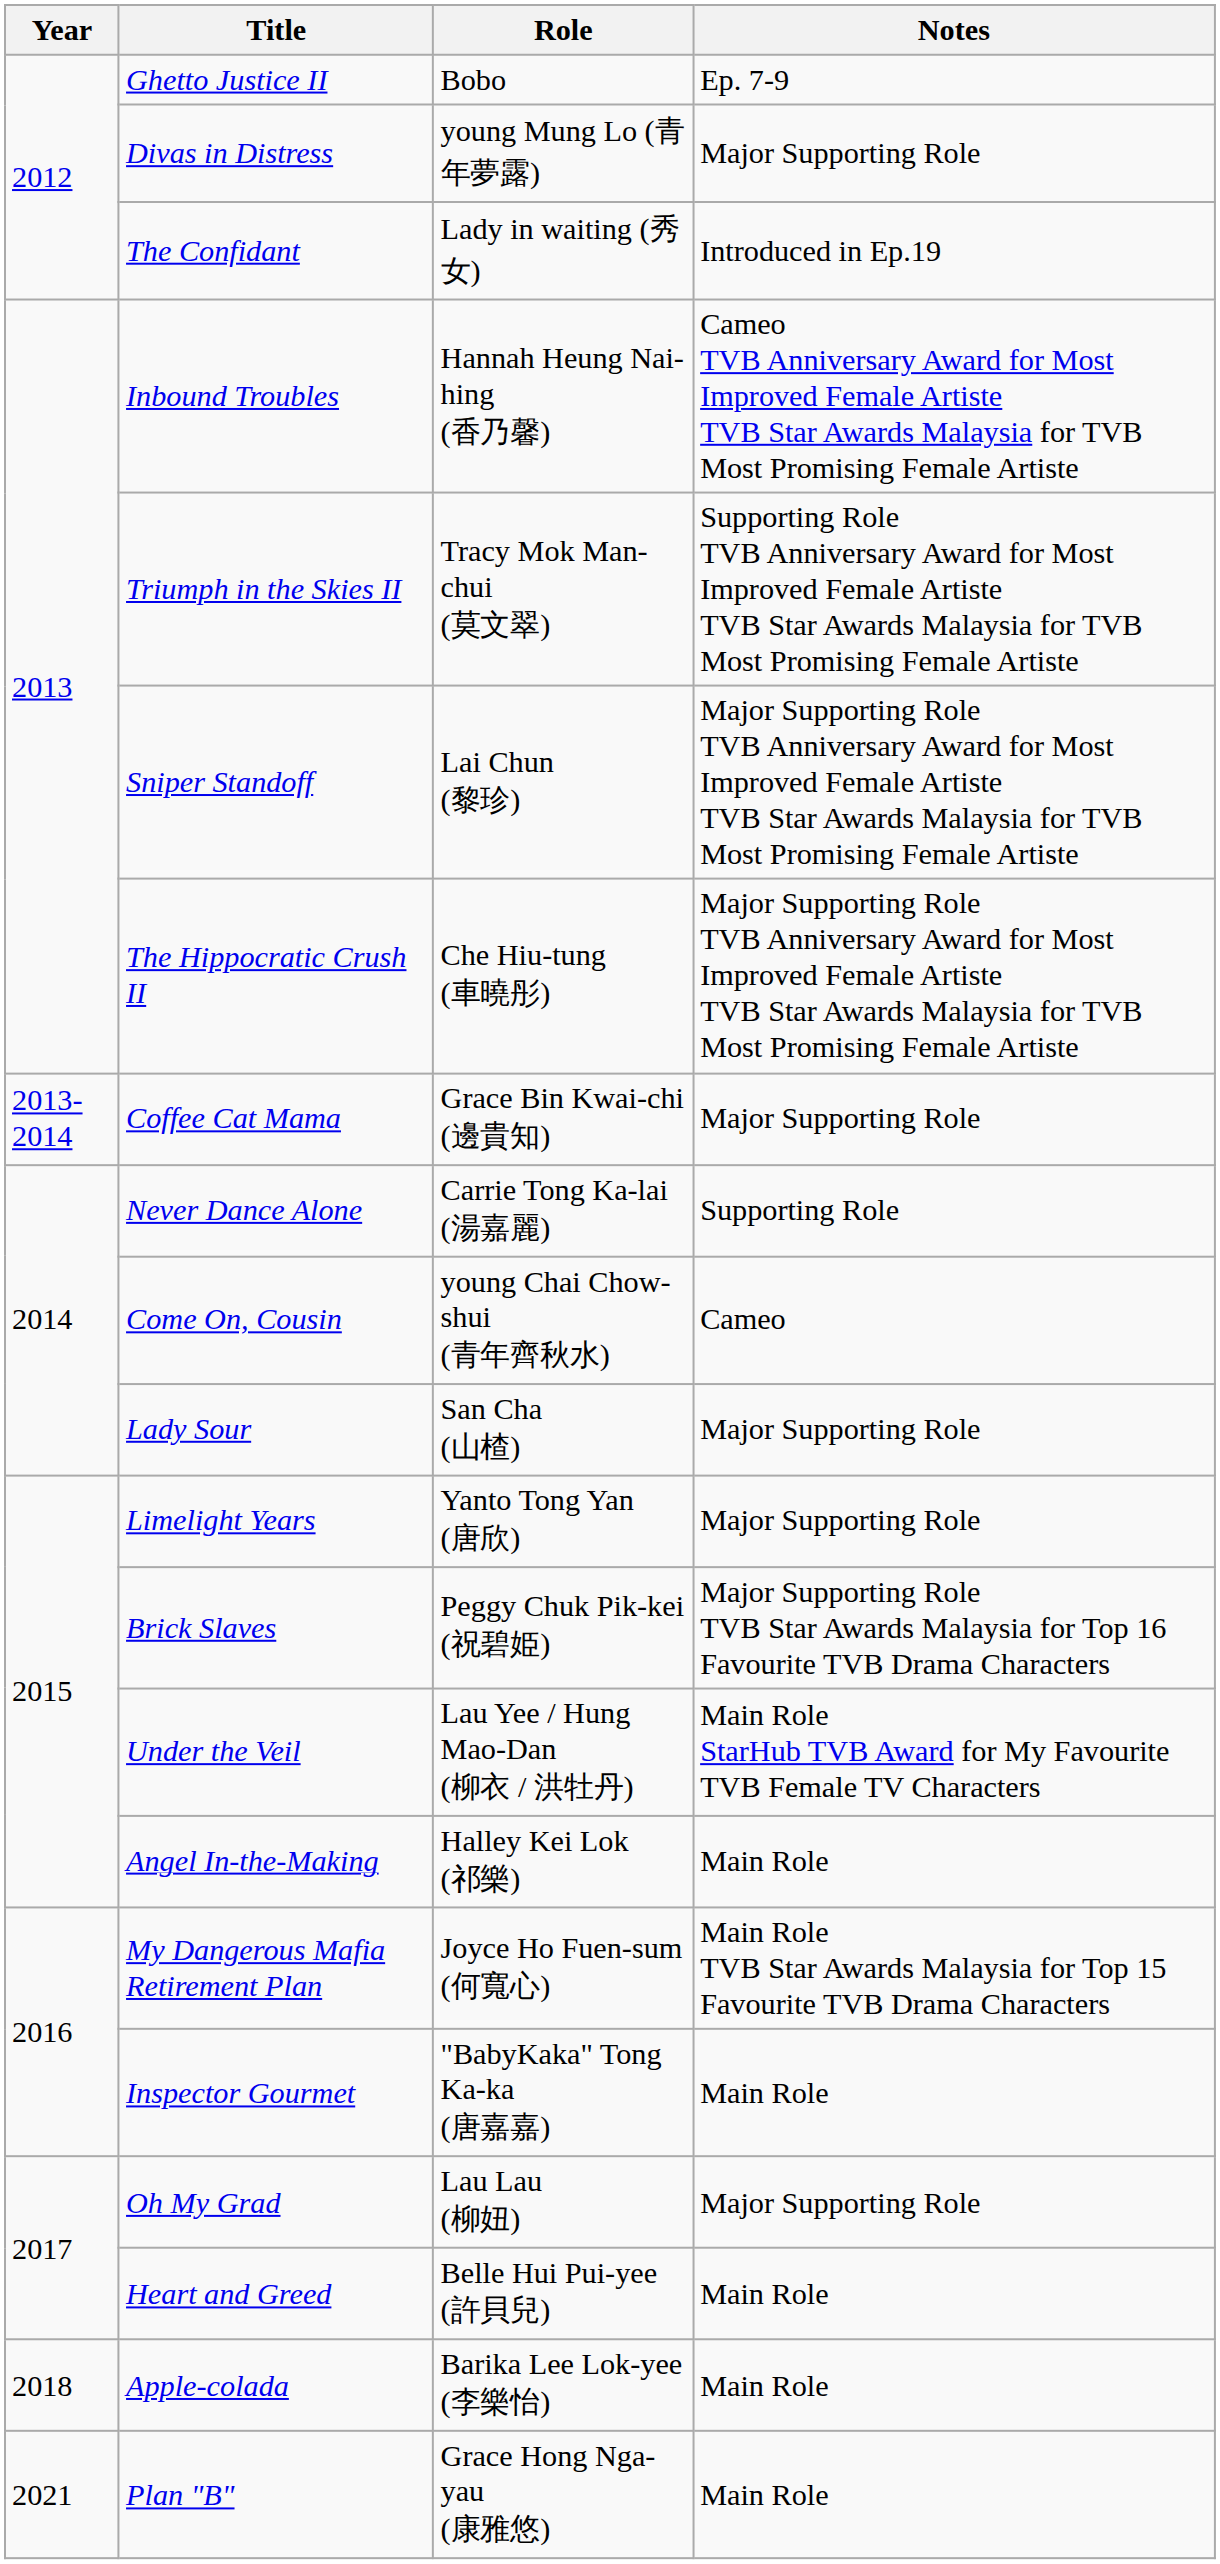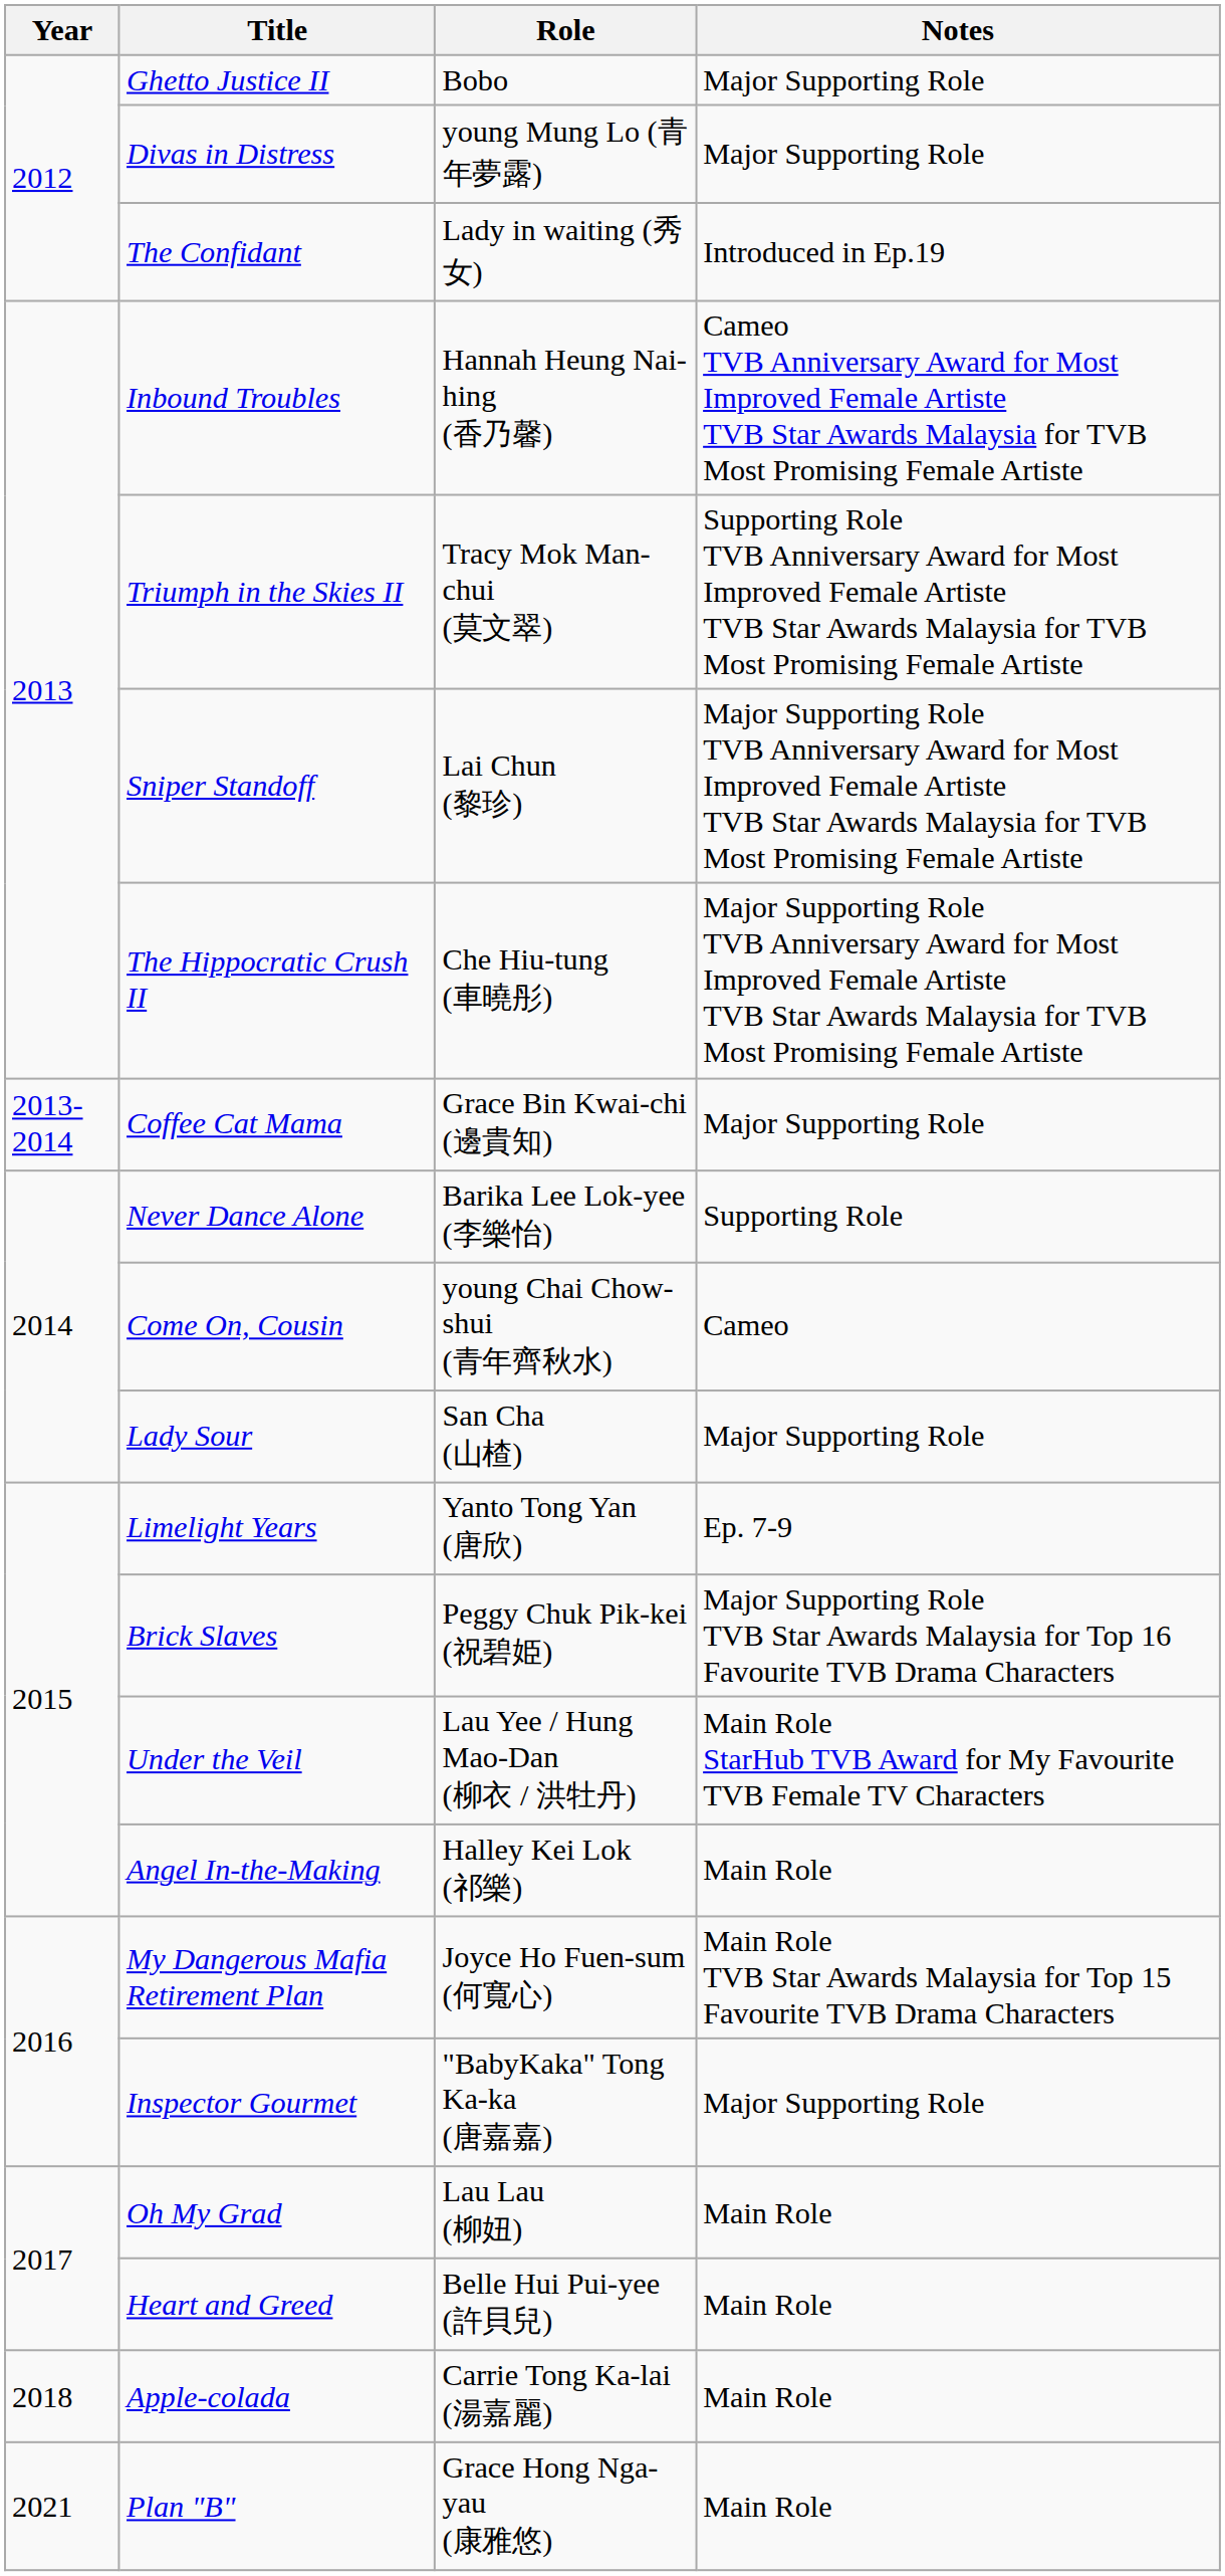 <table class="wikitable sortable" style="font-size: 95%;">
 <tr>
 <th>Year</th>
 <th>Title</th>
 <th>Role</th>
 <th class="unsortable">Notes</th>
 </tr>
 <tr>
 <td rowspan=3><a href='#'>2012</a></td>
 <td><em><a href='#'>Ghetto Justice II</a></em></td>
 <td>Bobo</td>
-<td>Ep. 7-9</td>
+<td>Major Supporting Role</td>
 </tr>
 <tr>
 <td><em><a href='#'>Divas in Distress</a></em></td>
 <td>young Mung Lo (青年夢露)</td>
 <td>Major Supporting Role</td>
 </tr>
 <tr>
 <td data-sort-value="Confidant, The"><em><a href='#'>The Confidant</a></em></td>
 <td>Lady in waiting (秀女)</td>
 <td>Introduced in Ep.19</td>
 </tr>
 <tr>
 <td rowspan=4><a href='#'>2013</a></td>
 <td><em><a href='#'>Inbound Troubles</a></em></td>
 <td>Hannah Heung Nai-hing <br> (香乃馨)</td>
 <td>Cameo <br> <a href='#'>TVB Anniversary Award for Most Improved Female Artiste</a> <br> <a href='#'>TVB Star Awards Malaysia</a> for TVB Most Promising Female Artiste</td>
 </tr>
 <tr>
 <td><em><a href='#'>Triumph in the Skies II</a></em></td>
 <td>Tracy Mok Man-chui <br> (莫文翠)</td>
 <td>Supporting Role <br> TVB Anniversary Award for Most Improved Female Artiste <br> TVB Star Awards Malaysia for TVB Most Promising Female Artiste</td>
 </tr>
 <tr>
 <td><em><a href='#'>Sniper Standoff</a></em></td>
 <td>Lai Chun <br> (黎珍)</td>
 <td>Major Supporting Role <br> TVB Anniversary Award for Most Improved Female Artiste <br> TVB Star Awards Malaysia for TVB Most Promising Female Artiste</td>
 </tr>
 <tr>
 <td data-sort-value="Hippocratic Crush II, The"><em><a href='#'>The Hippocratic Crush II</a></em></td>
 <td>Che Hiu-tung <br> (車曉彤)</td>
 <td>Major Supporting Role <br> TVB Anniversary Award for Most Improved Female Artiste <br> TVB Star Awards Malaysia for TVB Most Promising Female Artiste</td>
 </tr>
 <tr>
 <td><a href='#'>2013-2014</a></td>
 <td><em><a href='#'>Coffee Cat Mama</a></em></td>
 <td>Grace Bin Kwai-chi <br> (邊貴知)</td>
 <td>Major Supporting Role</td>
 </tr>
 <tr>
 <td rowspan=3>2014</td>
 <td><em><a href='#'>Never Dance Alone</a></em></td>
-<td>Carrie Tong Ka-lai <br> (湯嘉麗)</td>
+<td>Barika Lee Lok-yee <br> (李樂怡)</td>
 <td>Supporting Role</td>
 </tr>
 <tr>
 <td><em><a href='#'>Come On, Cousin</a></em></td>
 <td>young Chai Chow-shui <br> (青年齊秋水)</td>
 <td>Cameo</td>
 </tr>
 <tr>
 <td><em><a href='#'>Lady Sour</a></em></td>
 <td>San Cha <br> (山楂)</td>
 <td>Major Supporting Role</td>
 </tr>
 <tr>
 <td rowspan=4>2015</td>
 <td><em><a href='#'>Limelight Years</a></em></td>
 <td>Yanto Tong Yan <br> (唐欣)</td>
-<td>Major Supporting Role</td>
+<td>Ep. 7-9</td>
 </tr>
 <tr>
 <td><em><a href='#'>Brick Slaves</a></em></td>
 <td>Peggy Chuk Pik-kei <br> (祝碧姫)</td>
 <td>Major Supporting Role <br> TVB Star Awards Malaysia for Top 16 Favourite TVB Drama Characters</td>
 </tr>
 <tr>
 <td><em><a href='#'>Under the Veil</a></em></td>
 <td>Lau Yee / Hung Mao-Dan <br> (柳衣 / 洪牡丹)</td>
 <td>Main Role  <br> <a href='#'>StarHub TVB Award</a> for My Favourite TVB Female TV Characters</td>
 </tr>
 <tr>
 <td><em><a href='#'>Angel In-the-Making</a></em></td>
 <td>Halley Kei Lok <br> (祁樂)</td>
 <td>Main Role</td>
 </tr>
 <tr>
 <td rowspan=2>2016</td>
 <td><em><a href='#'>My Dangerous Mafia Retirement Plan</a></em></td>
 <td>Joyce Ho Fuen-sum <br> (何寬心)</td>
 <td>Main Role  <br> TVB Star Awards Malaysia for Top 15 Favourite TVB Drama Characters</td>
 </tr>
 <tr>
 <td><em><a href='#'>Inspector Gourmet</a></em></td>
 <td>"BabyKaka" Tong Ka-ka <br> (唐嘉嘉)</td>
-<td>Main Role</td>
+<td>Major Supporting Role</td>
 </tr>
 <tr>
 <td rowspan=2>2017</td>
 <td><em><a href='#'>Oh My Grad</a></em></td>
 <td>Lau Lau <br> (柳妞)</td>
-<td>Major Supporting Role</td>
+<td>Main Role</td>
 </tr>
 <tr>
 <td><em><a href='#'>Heart and Greed</a></em></td>
 <td>Belle Hui Pui-yee (許貝兒)</td>
 <td>Main Role</td>
 </tr>
 <tr>
 <td>2018</td>
 <td><em><a href='#'>Apple-colada</a></em></td>
-<td>Barika Lee Lok-yee <br> (李樂怡)</td>
+<td>Carrie Tong Ka-lai <br> (湯嘉麗)</td>
 <td>Main Role</td>
 </tr>
 <tr>
 <td>2021</td>
 <td><em><a href='#'>Plan "B"</a></em></td>
 <td>Grace Hong Nga-yau <br> (康雅悠)</td>
 <td>Main Role</td>
 </tr>
 </table>
